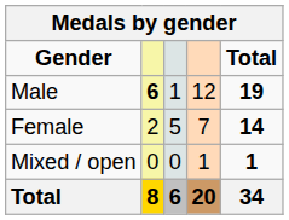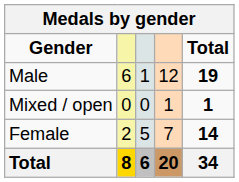 <table class="wikitable" style="text-align:center;font-size:90%">
 <tr style="background:#efefef;">
 <th colspan=5>Medals by gender</th>
 </tr>
 <tr>
 <td><strong>Gender</strong></td>
 <td bgcolor=#f7f6a8></td>
 <td bgcolor=#dce5e5></td>
 <td bgcolor=#ffdab9></td>
 <td><strong>Total</strong></td>
 </tr>
 <tr>
 <td style="text-align:left;">Male</td>
-<td style="background:#F7F6A8;"><strong>6</strong></td>
+<td style="background:#F7F6A8;">6</td>
 <td style="background:#DCE5E5;">1</td>
 <td style="background:#FFDAB9;">12</td>
 <td><strong>19</strong></td>
+</tr>
+<tr>
+<td style="text-align:left;">Mixed / open</td>
+<td style="background:#F7F6A8;">0</td>
+<td style="background:#DCE5E5;">0</td>
+<td style="background:#FFDAB9;">1</td>
+<td><strong>1</strong></td>
 </tr>
 <tr>
 <td style="text-align:left;">Female</td>
 <td style="background:#F7F6A8;">2</td>
 <td style="background:#DCE5E5;">5</td>
 <td style="background:#FFDAB9;">7</td>
 <td><strong>14</strong></td>
 </tr>
 <tr>
-<td style="text-align:left;">Mixed / open</td>
-<td style="background:#F7F6A8;">0</td>
-<td style="background:#DCE5E5;">0</td>
-<td style="background:#FFDAB9;">1</td>
-<td><strong>1</strong></td>
-</tr>
-<tr>
 <th style="text-align:left;">Total</th>
 <th style="background:gold;">8</th>
 <th style="background:silver;">6</th>
 <th style="background:#c96;">20</th>
 <th>34</th>
 </tr>
 </table>
